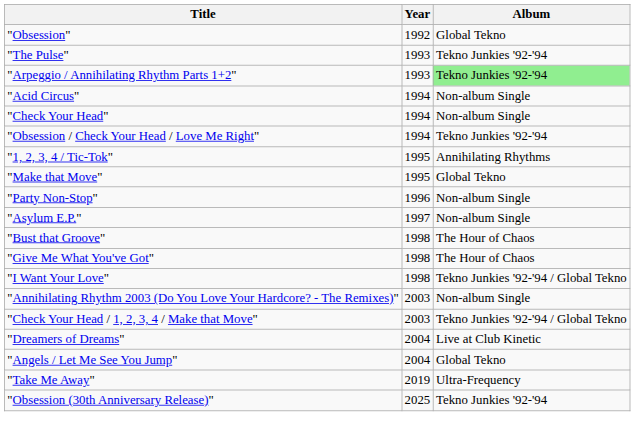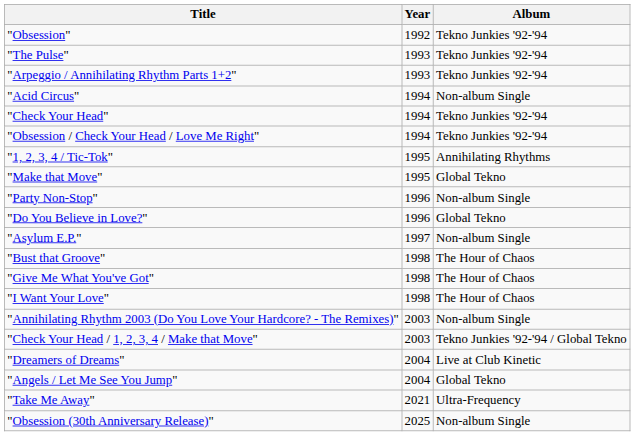 <table class="wikitable">
 <tr>
 <th>Title</th>
 <th>Year</th>
 <th>Album</th>
 </tr>
 <tr>
 <td>"<a href='#'>Obsession</a>"</td>
 <td>1992</td>
-<td>Global Tekno</td>
+<td>Tekno Junkies '92-'94</td>
 </tr>
 <tr>
 <td>"<a href='#'>The Pulse</a>"</td>
 <td>1993</td>
 <td>Tekno Junkies '92-'94</td>
 </tr>
 <tr>
 <td>"<a href='#'>Arpeggio / Annihilating Rhythm Parts 1+2</a>"</td>
 <td>1993</td>
-<td style="background: lightgreen;">Tekno Junkies '92-'94</td>
+<td>Tekno Junkies '92-'94</td>
 </tr>
 <tr>
 <td>"<a href='#'>Acid Circus</a>"</td>
 <td>1994</td>
 <td>Non-album Single</td>
 </tr>
 <tr>
 <td>"<a href='#'>Check Your Head</a>"</td>
 <td>1994</td>
-<td>Non-album Single</td>
+<td>Tekno Junkies '92-'94</td>
 </tr>
 <tr>
 <td>"<a href='#'>Obsession</a> / <a href='#'>Check Your Head</a> / <a href='#'>Love Me Right</a>"</td>
 <td>1994</td>
 <td>Tekno Junkies '92-'94</td>
 </tr>
 <tr>
 <td>"<a href='#'>1, 2, 3, 4 / Tic-Tok</a>"</td>
 <td>1995</td>
 <td>Annihilating Rhythms</td>
 </tr>
 <tr>
 <td>"<a href='#'>Make that Move</a>"</td>
 <td>1995</td>
 <td>Global Tekno</td>
 </tr>
 <tr>
 <td>"<a href='#'>Party Non-Stop</a>"</td>
 <td>1996</td>
 <td>Non-album Single</td>
 </tr>
 <tr>
+<td>"<a href='#'>Do You Believe in Love?</a>"</td>
+<td>1996</td>
+<td>Global Tekno</td>
+</tr>
+<tr>
 <td>"<a href='#'>Asylum E.P.</a>"</td>
 <td>1997</td>
 <td>Non-album Single</td>
 </tr>
 <tr>
 <td>"<a href='#'>Bust that Groove</a>"</td>
 <td>1998</td>
 <td>The Hour of Chaos</td>
 </tr>
 <tr>
 <td>"<a href='#'>Give Me What You've Got</a>"</td>
 <td>1998</td>
 <td>The Hour of Chaos</td>
 </tr>
 <tr>
 <td>"<a href='#'>I Want Your Love</a>"</td>
 <td>1998</td>
-<td>Tekno Junkies '92-'94 / Global Tekno</td>
+<td>The Hour of Chaos</td>
 </tr>
 <tr>
 <td>"<a href='#'>Annihilating Rhythm 2003 (Do You Love Your Hardcore? - The Remixes)</a>"</td>
 <td>2003</td>
 <td>Non-album Single</td>
 </tr>
 <tr>
 <td>"<a href='#'>Check Your Head</a> / <a href='#'>1, 2, 3, 4</a> / <a href='#'>Make that Move</a>"</td>
 <td>2003</td>
 <td>Tekno Junkies '92-'94 / Global Tekno</td>
 </tr>
 <tr>
 <td>"<a href='#'>Dreamers of Dreams</a>"</td>
 <td>2004</td>
 <td>Live at Club Kinetic</td>
 </tr>
 <tr>
 <td>"<a href='#'>Angels / Let Me See You Jump</a>"</td>
 <td>2004</td>
 <td>Global Tekno</td>
 </tr>
 <tr>
 <td>"<a href='#'>Take Me Away</a>"</td>
-<td>2019</td>
+<td>2021</td>
 <td>Ultra-Frequency</td>
 </tr>
 <tr>
 <td>"<a href='#'>Obsession (30th Anniversary Release)</a>"</td>
 <td>2025</td>
-<td>Tekno Junkies '92-'94</td>
+<td>Non-album Single</td>
 </tr>
 </table>
